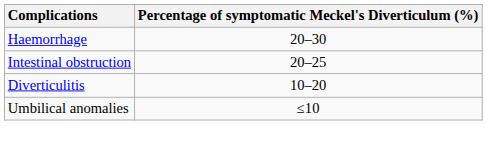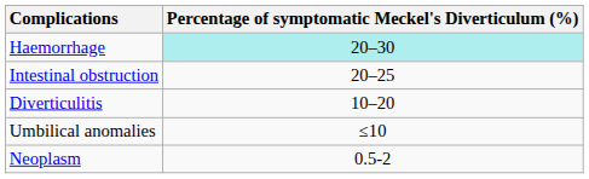 <table class="wikitable" style="text-align: center;">
 <tr>
 <th style="border-style: solid; center; border-width: 1px; text-align: left;">Complications</th>
 <th style="border-style: solid; center; border-width: 1px">Percentage of symptomatic Meckel's Diverticulum (%)</th>
 </tr>
 <tr>
 <td style="border-style: solid; border-width: 1px; text-align: left;"><a href='#'>Haemorrhage</a></td>
-<td style="border-style: solid; border-width: 1px">20–30</td>
+<td style="background: paleturquoise; border-style: solid; border-width: 1px">20–30</td>
 </tr>
 <tr>
 <td style="border-style: solid; border-width: 1px; text-align: left;"><a href='#'>Intestinal obstruction</a></td>
 <td style="border-style: solid; border-width: 1px">20–25</td>
 </tr>
 <tr>
 <td style="border-style: solid; border-width: 1px; text-align: left;"><a href='#'>Diverticulitis</a></td>
 <td style="border-style: solid; border-width: 1px">10–20</td>
 </tr>
 <tr>
 <td style="border-style: solid; border-width: 1px; text-align: left;">Umbilical anomalies</td>
 <td style="border-style: solid; border-width: 1px">≤10</td>
 </tr>
+<tr>
+<td style="border-style: solid; border-width: 1px; text-align: left;"><a href='#'>Neoplasm</a></td>
+<td style="border-style: solid; border-width: 1px">0.5-2</td>
+</tr>
 </table>
